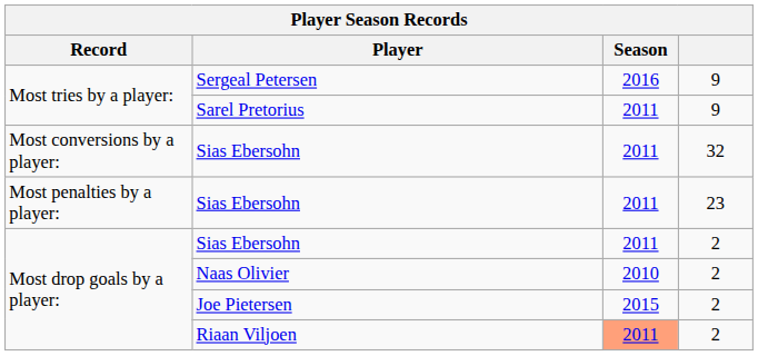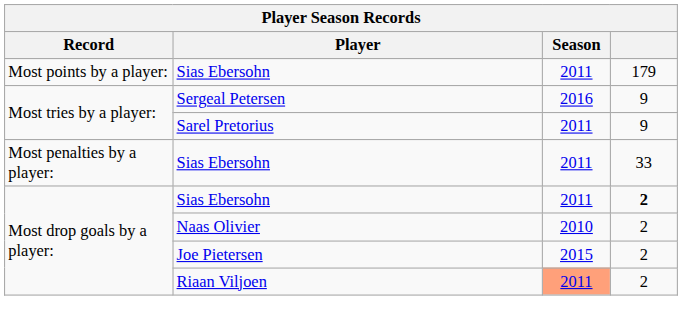 <table class="wikitable collapsible" style="text-align:left; font-size:95%; width:100%;">
 <tr>
 <th colspan="4">Player Season Records</th>
 </tr>
 <tr>
 <th style="width:25%;">Record</th>
 <th style="width:55%;">Player</th>
 <th style="width:10%;">Season</th>
 <th style="width:10%;"><br></th>
+</tr>
+<tr>
+<td>Most points by a player:</td>
+<td><a href='#'>Sias Ebersohn</a></td>
+<td style="text-align:center"><a href='#'>2011</a></td>
+<td style="text-align:center">179</td>
 </tr>
 <tr>
 <td rowspan="2">Most tries by a player:</td>
 <td><a href='#'>Sergeal Petersen</a></td>
 <td style="text-align:center"><a href='#'>2016</a></td>
 <td style="text-align:center">9</td>
 </tr>
 <tr>
 <td><a href='#'>Sarel Pretorius</a></td>
 <td style="text-align:center"><a href='#'>2011</a></td>
 <td style="text-align:center">9</td>
 </tr>
 <tr>
-<td>Most conversions by a player:</td>
-<td><a href='#'>Sias Ebersohn</a></td>
-<td style="text-align:center"><a href='#'>2011</a></td>
-<td style="text-align:center">32</td>
-</tr>
-<tr>
 <td>Most penalties by a player:</td>
 <td><a href='#'>Sias Ebersohn</a></td>
 <td style="text-align:center"><a href='#'>2011</a></td>
-<td style="text-align:center">23</td>
+<td style="text-align:center">33</td>
 </tr>
 <tr>
 <td rowspan="4">Most drop goals by a player:</td>
 <td><a href='#'>Sias Ebersohn</a></td>
 <td style="text-align:center"><a href='#'>2011</a></td>
-<td style="text-align:center">2</td>
+<td style="text-align:center"><strong>2</strong></td>
 </tr>
 <tr>
 <td><a href='#'>Naas Olivier</a></td>
 <td style="text-align:center"><a href='#'>2010</a></td>
 <td style="text-align:center">2</td>
 </tr>
 <tr>
 <td><a href='#'>Joe Pietersen</a></td>
 <td style="text-align:center"><a href='#'>2015</a></td>
 <td style="text-align:center">2</td>
 </tr>
 <tr>
 <td><a href='#'>Riaan Viljoen</a></td>
 <td style="background: lightsalmon; text-align:center"><a href='#'>2011</a></td>
 <td style="text-align:center">2</td>
 </tr>
 </table>
